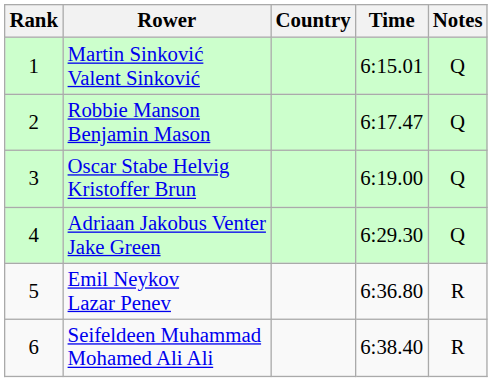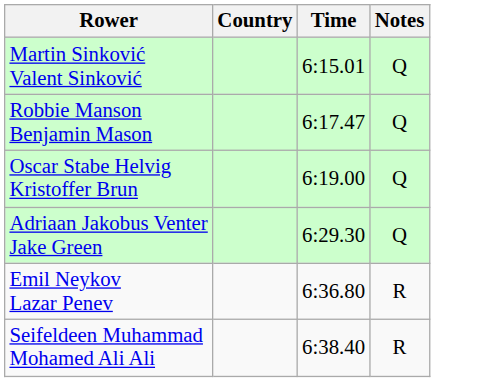 <table class="wikitable" style="text-align:center">
 <tr>
-<th>Rank</th>
 <th>Rower</th>
 <th>Country</th>
 <th>Time</th>
 <th>Notes</th>
 </tr>
 <tr bgcolor=ccffcc>
-<td>1</td>
 <td align="left"><a href='#'>Martin Sinković</a><br><a href='#'>Valent Sinković</a></td>
 <td align="left"></td>
 <td>6:15.01</td>
 <td>Q</td>
 </tr>
 <tr bgcolor=ccffcc>
-<td>2</td>
 <td align="left"><a href='#'>Robbie Manson</a><br><a href='#'>Benjamin Mason</a></td>
 <td align="left"></td>
 <td>6:17.47</td>
 <td>Q</td>
 </tr>
 <tr bgcolor=ccffcc>
-<td>3</td>
 <td align="left"><a href='#'>Oscar Stabe Helvig</a><br><a href='#'>Kristoffer Brun</a></td>
 <td align="left"></td>
 <td>6:19.00</td>
 <td>Q</td>
 </tr>
 <tr bgcolor=ccffcc>
-<td>4</td>
 <td align="left"><a href='#'>Adriaan Jakobus Venter</a><br><a href='#'>Jake Green</a></td>
 <td align="left"></td>
 <td>6:29.30</td>
 <td>Q</td>
 </tr>
 <tr>
-<td>5</td>
 <td align="left"><a href='#'>Emil Neykov</a><br><a href='#'>Lazar Penev</a></td>
 <td align="left"></td>
 <td>6:36.80</td>
 <td>R</td>
 </tr>
 <tr>
-<td>6</td>
 <td align="left"><a href='#'>Seifeldeen Muhammad</a><br><a href='#'>Mohamed Ali Ali</a></td>
 <td align="left"></td>
 <td>6:38.40</td>
 <td>R</td>
 </tr>
 </table>
